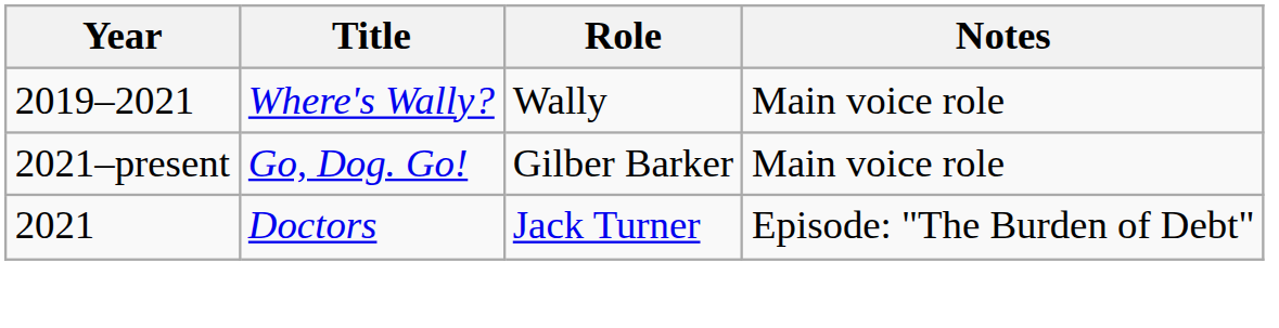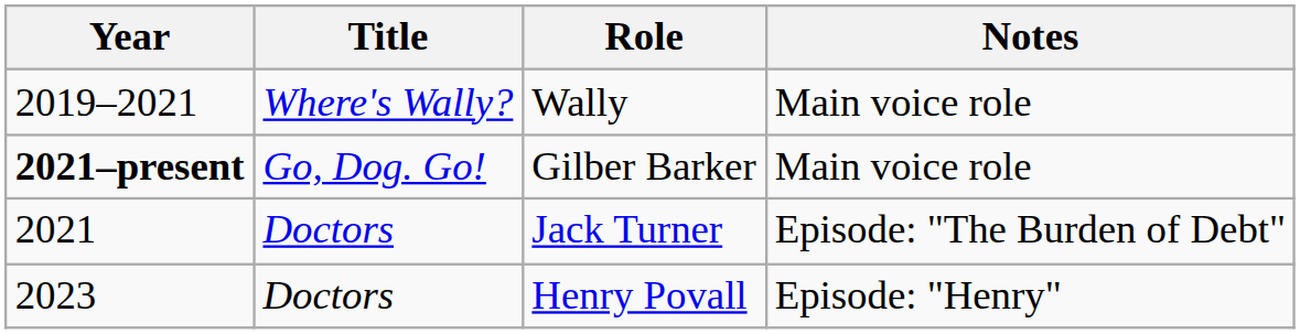 <table class="wikitable sortable">
 <tr>
 <th>Year</th>
 <th>Title</th>
 <th>Role</th>
 <th class="unsortable">Notes</th>
 </tr>
 <tr>
 <td>2019–2021</td>
 <td><em><a href='#'>Where's Wally?</a></em></td>
 <td>Wally</td>
 <td>Main voice role</td>
 </tr>
 <tr>
-<td>2021–present</td>
+<td><strong>2021–present</strong></td>
 <td><a href='#'><em>Go, Dog. Go!</em></a></td>
 <td>Gilber Barker</td>
 <td>Main voice role</td>
 </tr>
 <tr>
 <td>2021</td>
 <td><em><a href='#'>Doctors</a></em></td>
 <td><a href='#'>Jack Turner</a></td>
 <td>Episode: "The Burden of Debt"</td>
 </tr>
+<tr>
+<td>2023</td>
+<td><em>Doctors</em></td>
+<td><a href='#'>Henry Povall</a></td>
+<td>Episode: "Henry"</td>
+</tr>
 </table>
